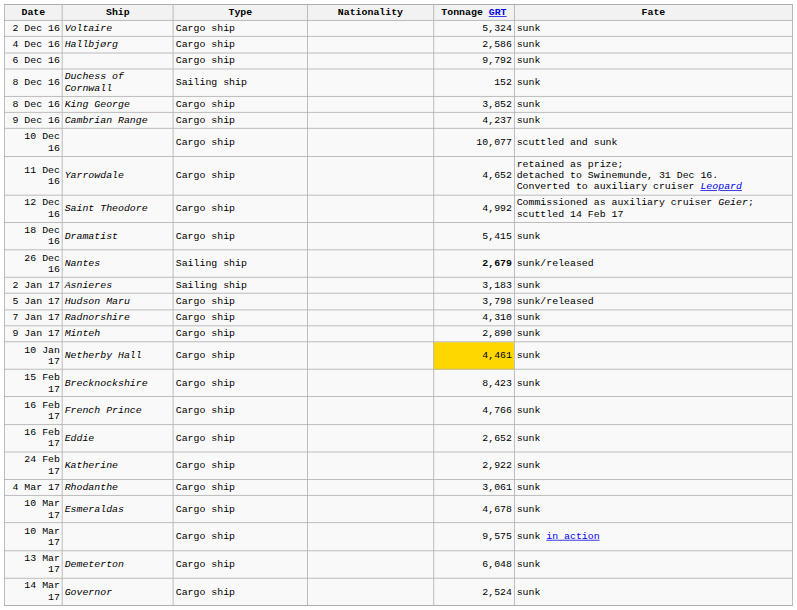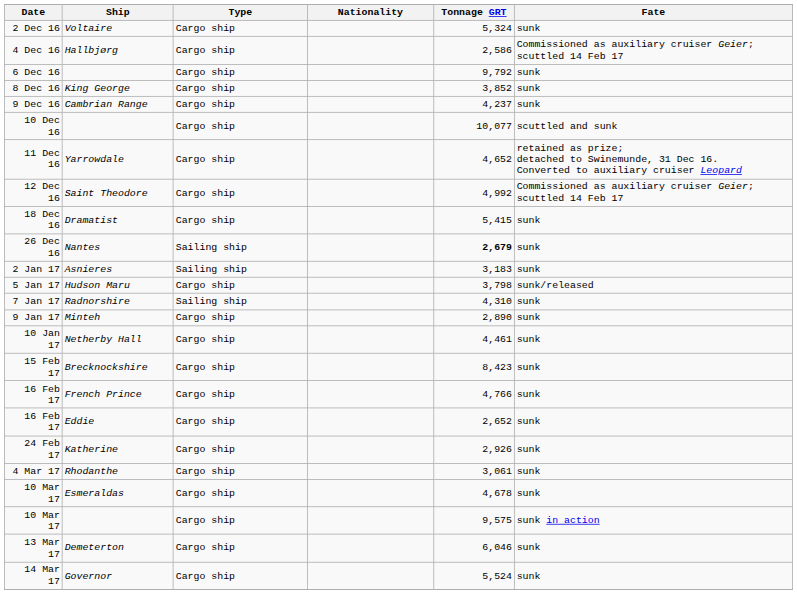 <table class="wikitable">
 <tr>
 </tr>
 <tr>
 <th scope="col" width="70px">Date</th>
 <th scope="col" width="140px">Ship</th>
 <th scope="col" width="170px">Type</th>
 <th scope="col" width="160px">Nationality</th>
 <th scope="col" width="100px">Tonnage <a href='#'>GRT</a></th>
 <th scope="col" width="360px">Fate</th>
 </tr>
 <tr>
 <td align="right">2 Dec 16</td>
 <td><em>Voltaire</em></td>
 <td>Cargo ship</td>
 <td></td>
 <td align="right">5,324</td>
 <td>sunk</td>
 </tr>
 <tr>
 <td align="right">4 Dec 16</td>
 <td><em>Hallbjørg</em></td>
 <td>Cargo ship</td>
 <td></td>
 <td align="right">2,586</td>
-<td>sunk</td>
+<td>Commissioned as auxiliary cruiser <em>Geier</em>; <br>scuttled 14 Feb 17</td>
 </tr>
 <tr>
 <td align="right">6 Dec 16</td>
 <td></td>
 <td>Cargo ship</td>
 <td></td>
 <td align="right">9,792</td>
-<td>sunk</td>
-</tr>
-<tr>
-<td align="right">8 Dec 16</td>
-<td><em>Duchess of Cornwall</em></td>
-<td>Sailing ship</td>
-<td></td>
-<td align="right">152</td>
 <td>sunk</td>
 </tr>
 <tr>
 <td align="right">8 Dec 16</td>
 <td><em>King George</em></td>
 <td>Cargo ship</td>
 <td></td>
 <td align="right">3,852</td>
 <td>sunk</td>
 </tr>
 <tr>
 <td align="right">9 Dec 16</td>
 <td><em>Cambrian Range</em></td>
 <td>Cargo ship</td>
 <td></td>
 <td align="right">4,237</td>
 <td>sunk</td>
 </tr>
 <tr>
 <td align="right">10 Dec 16</td>
 <td></td>
 <td>Cargo ship</td>
 <td></td>
 <td align="right">10,077</td>
 <td>scuttled and sunk</td>
 </tr>
 <tr>
 <td align="right">11 Dec 16</td>
 <td><em>Yarrowdale</em></td>
 <td>Cargo ship</td>
 <td></td>
 <td align="right">4,652</td>
 <td>retained as prize; <br>detached to Swinemunde, 31 Dec 16. <br>Converted to auxiliary cruiser <a href='#'><em>Leopard</em></a></td>
 </tr>
 <tr>
 <td align="right">12 Dec 16</td>
 <td><em>Saint Theodore</em></td>
 <td>Cargo ship</td>
 <td></td>
 <td align="right">4,992</td>
 <td>Commissioned as auxiliary cruiser <em>Geier</em>; <br>scuttled 14 Feb 17</td>
 </tr>
 <tr>
 <td align="right">18 Dec 16</td>
 <td><em>Dramatist</em></td>
 <td>Cargo ship</td>
 <td></td>
 <td align="right">5,415</td>
 <td>sunk</td>
 </tr>
 <tr>
 <td align="right">26 Dec 16</td>
 <td><em>Nantes</em></td>
 <td>Sailing ship</td>
 <td></td>
 <td align="right"><strong>2,679</strong></td>
-<td>sunk/released</td>
+<td>sunk</td>
 </tr>
 <tr>
 <td align="right">2 Jan 17</td>
 <td><em>Asnieres</em></td>
 <td>Sailing ship</td>
 <td></td>
 <td align="right">3,183</td>
 <td>sunk</td>
 </tr>
 <tr>
 <td align="right">5 Jan 17</td>
 <td><em>Hudson Maru</em></td>
 <td>Cargo ship</td>
 <td></td>
 <td align="right">3,798</td>
 <td>sunk/released</td>
 </tr>
 <tr>
 <td align="right">7 Jan 17</td>
 <td><em>Radnorshire</em></td>
-<td>Cargo ship</td>
+<td>Sailing ship</td>
 <td></td>
 <td align="right">4,310</td>
 <td>sunk</td>
 </tr>
 <tr>
 <td align="right">9 Jan 17</td>
 <td><em>Minteh</em></td>
 <td>Cargo ship</td>
 <td></td>
 <td align="right">2,890</td>
 <td>sunk</td>
 </tr>
 <tr>
 <td align="right">10 Jan 17</td>
 <td><em>Netherby Hall</em></td>
 <td>Cargo ship</td>
 <td></td>
-<td align="right" style="background: gold;">4,461</td>
+<td align="right">4,461</td>
 <td>sunk</td>
 </tr>
 <tr>
 <td align="right">15 Feb 17</td>
 <td><em>Brecknockshire</em></td>
 <td>Cargo ship</td>
 <td></td>
 <td align="right">8,423</td>
 <td>sunk</td>
 </tr>
 <tr>
 <td align="right">16 Feb 17</td>
 <td><em>French Prince</em></td>
 <td>Cargo ship</td>
 <td></td>
 <td align="right">4,766</td>
 <td>sunk</td>
 </tr>
 <tr>
 <td align="right">16 Feb 17</td>
 <td><em>Eddie</em></td>
 <td>Cargo ship</td>
 <td></td>
 <td align="right">2,652</td>
 <td>sunk</td>
 </tr>
 <tr>
 <td align="right">24 Feb 17</td>
 <td><em>Katherine</em></td>
 <td>Cargo ship</td>
 <td></td>
-<td align="right">2,922</td>
+<td align="right">2,926</td>
 <td>sunk</td>
 </tr>
 <tr>
 <td align="right">4 Mar 17</td>
 <td><em>Rhodanthe</em></td>
 <td>Cargo ship</td>
 <td></td>
 <td align="right">3,061</td>
 <td>sunk</td>
 </tr>
 <tr>
 <td align="right">10 Mar 17</td>
 <td><em>Esmeraldas</em></td>
 <td>Cargo ship</td>
 <td></td>
 <td align="right">4,678</td>
 <td>sunk</td>
 </tr>
 <tr>
 <td align="right">10 Mar 17</td>
 <td></td>
 <td>Cargo ship</td>
 <td></td>
 <td align="right">9,575</td>
 <td>sunk <a href='#'>in action</a></td>
 </tr>
 <tr>
 <td align="right">13 Mar 17</td>
 <td><em>Demeterton</em></td>
 <td>Cargo ship</td>
 <td></td>
-<td align="right">6,048</td>
+<td align="right">6,046</td>
 <td>sunk</td>
 </tr>
 <tr>
 <td align="right">14 Mar 17</td>
 <td><em>Governor</em></td>
 <td>Cargo ship</td>
 <td></td>
-<td align="right">2,524</td>
+<td align="right">5,524</td>
 <td>sunk</td>
 </tr>
 <tr>
 </tr>
 </table>
